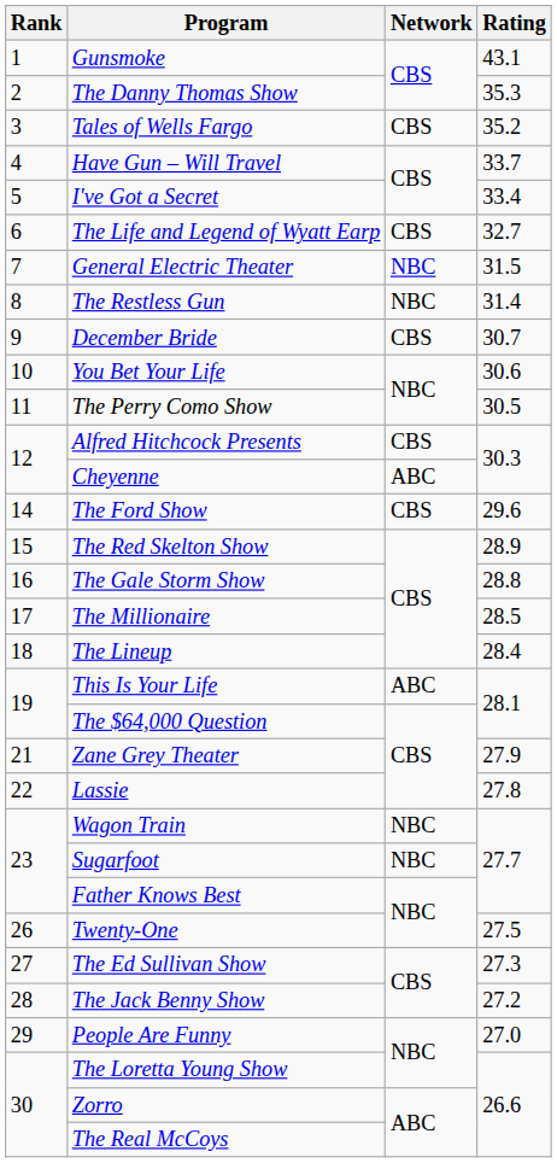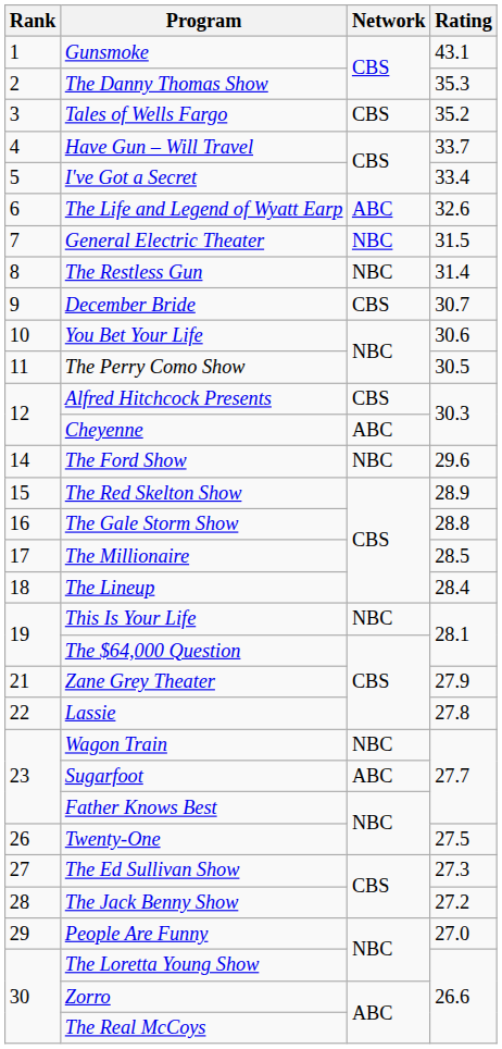 <table class="wikitable">
 <tr>
 <th>Rank</th>
 <th>Program</th>
 <th>Network</th>
 <th>Rating</th>
 </tr>
 <tr>
 <td>1</td>
 <td><em><a href='#'>Gunsmoke</a></em></td>
 <td rowspan="2"><a href='#'>CBS</a></td>
 <td>43.1</td>
 </tr>
 <tr>
 <td>2</td>
 <td><em><a href='#'>The Danny Thomas Show</a></em></td>
 <td>35.3</td>
 </tr>
 <tr>
 <td>3</td>
 <td><em><a href='#'>Tales of Wells Fargo</a></em></td>
 <td>CBS</td>
 <td>35.2</td>
 </tr>
 <tr>
 <td>4</td>
 <td><em><a href='#'>Have Gun – Will Travel</a></em></td>
 <td rowspan="2">CBS</td>
 <td>33.7</td>
 </tr>
 <tr>
 <td>5</td>
 <td><em><a href='#'>I've Got a Secret</a></em></td>
 <td>33.4</td>
 </tr>
 <tr>
 <td>6</td>
 <td><em><a href='#'>The Life and Legend of Wyatt Earp</a></em></td>
-<td>CBS</td>
-<td>32.7</td>
+<td><a href='#'>ABC</a></td>
+<td>32.6</td>
 </tr>
 <tr>
 <td>7</td>
 <td><em><a href='#'>General Electric Theater</a></em></td>
 <td><a href='#'>NBC</a></td>
 <td>31.5</td>
 </tr>
 <tr>
 <td>8</td>
 <td><em><a href='#'>The Restless Gun</a></em></td>
 <td>NBC</td>
 <td>31.4</td>
 </tr>
 <tr>
 <td>9</td>
 <td><em><a href='#'>December Bride</a></em></td>
 <td>CBS</td>
 <td>30.7</td>
 </tr>
 <tr>
 <td>10</td>
 <td><em><a href='#'>You Bet Your Life</a></em></td>
 <td rowspan="2">NBC</td>
 <td>30.6</td>
 </tr>
 <tr>
 <td>11</td>
 <td><em>The Perry Como Show</em></td>
 <td>30.5</td>
 </tr>
 <tr>
 <td rowspan="2">12</td>
 <td><em><a href='#'>Alfred Hitchcock Presents</a></em></td>
 <td>CBS</td>
 <td rowspan="2">30.3</td>
 </tr>
 <tr>
 <td><em><a href='#'>Cheyenne</a></em></td>
 <td>ABC</td>
 </tr>
 <tr>
 <td>14</td>
 <td><em><a href='#'>The Ford Show</a></em></td>
-<td>CBS</td>
+<td>NBC</td>
 <td>29.6</td>
 </tr>
 <tr>
 <td>15</td>
 <td><em><a href='#'>The Red Skelton Show</a></em></td>
 <td rowspan="4">CBS</td>
 <td>28.9</td>
 </tr>
 <tr>
 <td>16</td>
 <td><em><a href='#'>The Gale Storm Show</a></em></td>
 <td>28.8</td>
 </tr>
 <tr>
 <td>17</td>
 <td><em><a href='#'>The Millionaire</a></em></td>
 <td>28.5</td>
 </tr>
 <tr>
 <td>18</td>
 <td><em><a href='#'>The Lineup</a></em></td>
 <td>28.4</td>
 </tr>
 <tr>
 <td rowspan="2">19</td>
 <td><em><a href='#'>This Is Your Life</a></em></td>
-<td>ABC</td>
+<td>NBC</td>
 <td rowspan="2">28.1</td>
 </tr>
 <tr>
 <td><em><a href='#'>The $64,000 Question</a></em></td>
 <td rowspan="3">CBS</td>
 </tr>
 <tr>
 <td>21</td>
 <td><em><a href='#'>Zane Grey Theater</a></em></td>
 <td>27.9</td>
 </tr>
 <tr>
 <td>22</td>
 <td><em><a href='#'>Lassie</a></em></td>
 <td>27.8</td>
 </tr>
 <tr>
 <td rowspan="3">23</td>
 <td><em><a href='#'>Wagon Train</a></em></td>
 <td>NBC</td>
 <td rowspan="3">27.7</td>
 </tr>
 <tr>
 <td><em><a href='#'>Sugarfoot</a></em></td>
-<td>NBC</td>
+<td>ABC</td>
 </tr>
 <tr>
 <td><em><a href='#'>Father Knows Best</a></em></td>
 <td rowspan="2">NBC</td>
 </tr>
 <tr>
 <td>26</td>
 <td><em><a href='#'>Twenty-One</a></em></td>
 <td>27.5</td>
 </tr>
 <tr>
 <td>27</td>
 <td><em><a href='#'>The Ed Sullivan Show</a></em></td>
 <td rowspan="2">CBS</td>
 <td>27.3</td>
 </tr>
 <tr>
 <td>28</td>
 <td><em><a href='#'>The Jack Benny Show</a></em></td>
 <td>27.2</td>
 </tr>
 <tr>
 <td>29</td>
 <td><em><a href='#'>People Are Funny</a></em></td>
 <td rowspan="2">NBC</td>
 <td>27.0</td>
 </tr>
 <tr>
 <td rowspan="3">30</td>
 <td><em><a href='#'>The Loretta Young Show</a></em></td>
 <td rowspan="3">26.6</td>
 </tr>
 <tr>
 <td><em><a href='#'>Zorro</a></em></td>
 <td rowspan="2">ABC</td>
 </tr>
 <tr>
 <td><em><a href='#'>The Real McCoys</a></em></td>
 </tr>
 </table>
